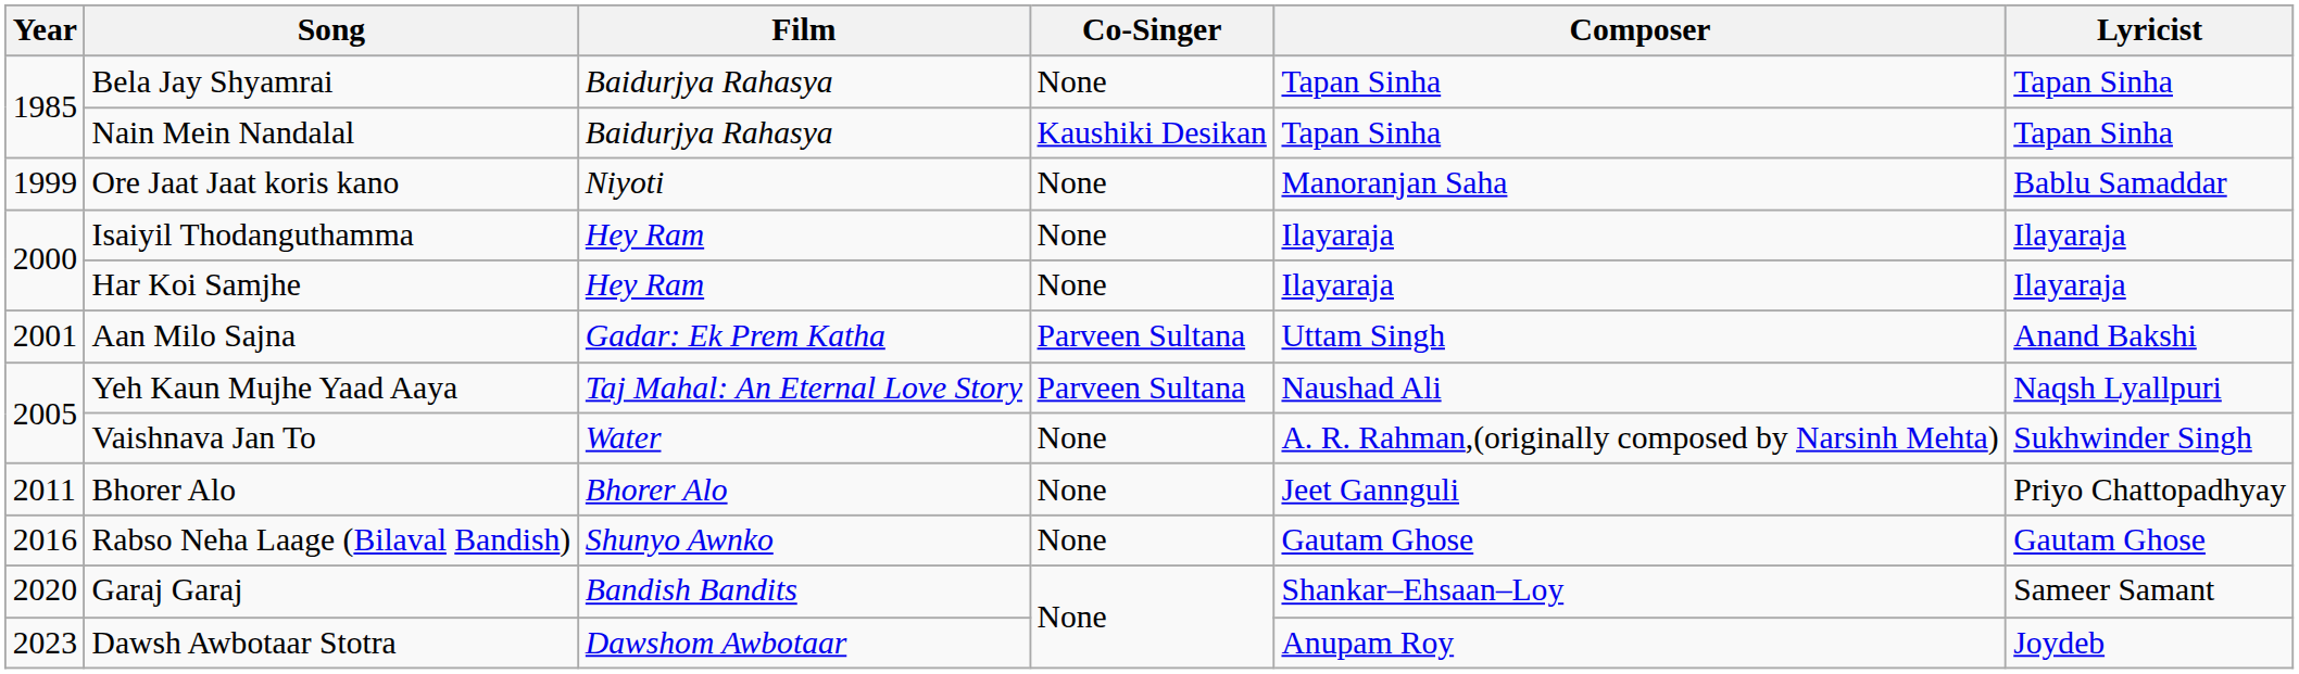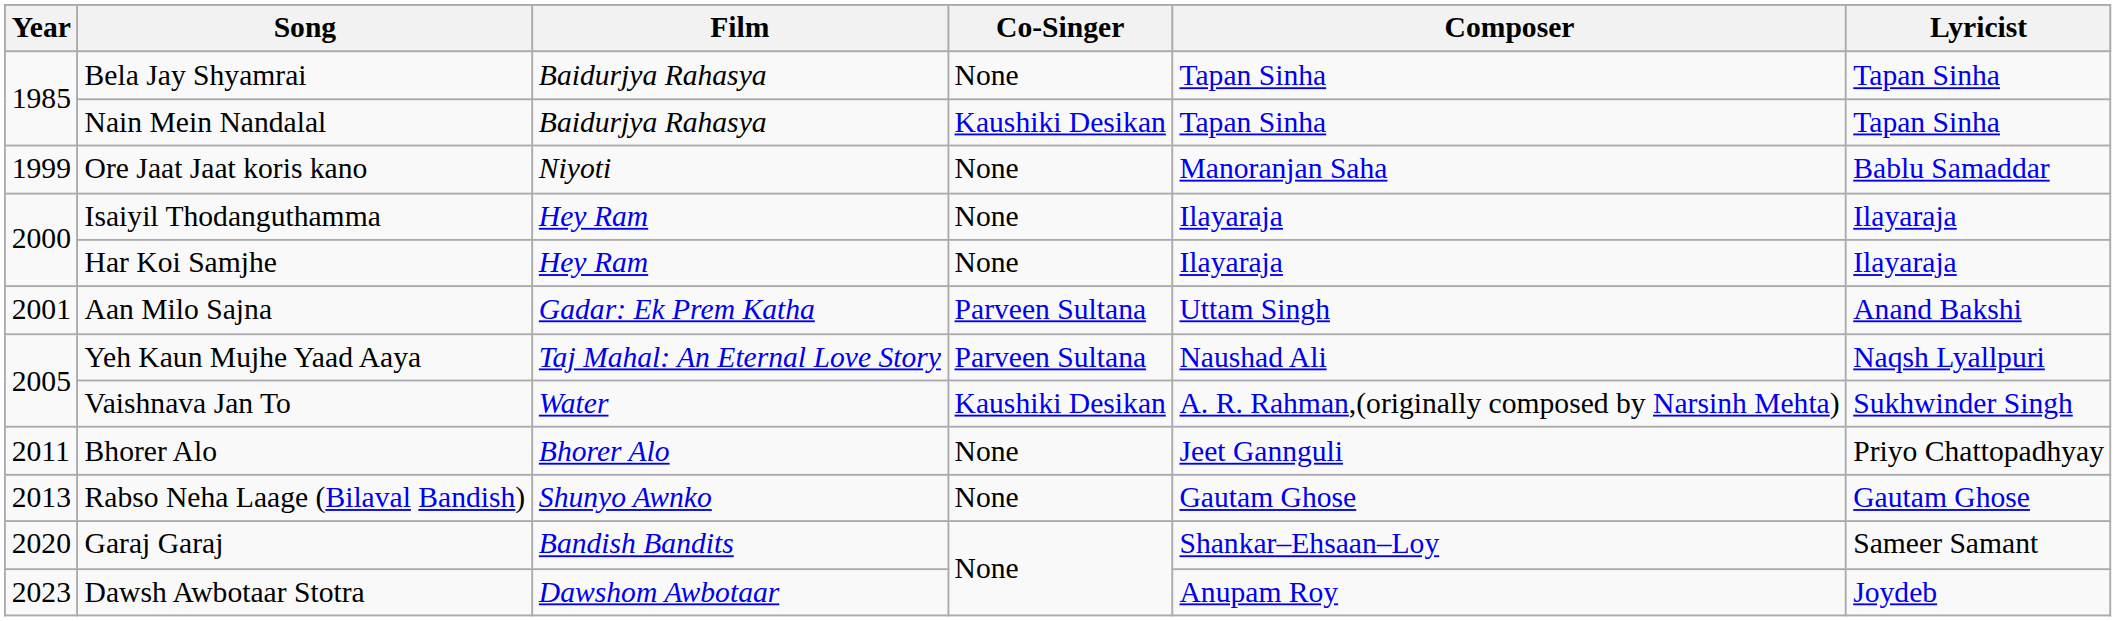 <table class="wikitable">
 <tr style="background:#b0c4de; text-align:center;">
 <th>Year</th>
 <th>Song</th>
 <th>Film</th>
 <th>Co-Singer</th>
 <th>Composer</th>
 <th>Lyricist</th>
 </tr>
 <tr>
 <td rowspan="2">1985</td>
 <td>Bela Jay Shyamrai</td>
 <td><em>Baidurjya Rahasya</em></td>
 <td>None</td>
 <td><a href='#'>Tapan Sinha</a></td>
 <td><a href='#'>Tapan Sinha</a></td>
 </tr>
 <tr>
 <td>Nain Mein Nandalal</td>
 <td><em>Baidurjya Rahasya</em></td>
 <td><a href='#'>Kaushiki Desikan</a></td>
 <td><a href='#'>Tapan Sinha</a></td>
 <td><a href='#'>Tapan Sinha</a></td>
 </tr>
 <tr>
 <td rowspan="1">1999</td>
 <td>Ore Jaat Jaat koris kano</td>
 <td><em>Niyoti</em></td>
 <td>None</td>
 <td><a href='#'>Manoranjan Saha</a></td>
 <td><a href='#'>Bablu Samaddar</a></td>
 </tr>
 <tr>
 <td rowspan="2">2000</td>
 <td>Isaiyil Thodanguthamma</td>
 <td><em><a href='#'>Hey Ram</a></em></td>
 <td>None</td>
 <td><a href='#'>Ilayaraja</a></td>
 <td><a href='#'>Ilayaraja</a></td>
 </tr>
 <tr>
 <td>Har Koi Samjhe</td>
 <td><em><a href='#'>Hey Ram</a></em></td>
 <td>None</td>
 <td><a href='#'>Ilayaraja</a></td>
 <td><a href='#'>Ilayaraja</a></td>
 </tr>
 <tr>
 <td rowspan="1">2001</td>
 <td>Aan Milo Sajna</td>
 <td><em><a href='#'>Gadar: Ek Prem Katha</a></em></td>
 <td><a href='#'>Parveen Sultana</a></td>
 <td><a href='#'>Uttam Singh</a></td>
 <td><a href='#'>Anand Bakshi</a></td>
 </tr>
 <tr>
 <td rowspan="2">2005</td>
 <td>Yeh Kaun Mujhe Yaad Aaya</td>
 <td><em><a href='#'>Taj Mahal: An Eternal Love Story</a></em></td>
 <td><a href='#'>Parveen Sultana</a></td>
 <td><a href='#'>Naushad Ali</a></td>
 <td><a href='#'>Naqsh Lyallpuri</a></td>
 </tr>
 <tr>
 <td>Vaishnava Jan To</td>
 <td><em><a href='#'>Water</a></em></td>
-<td>None</td>
+<td><a href='#'>Kaushiki Desikan</a></td>
 <td><a href='#'>A. R. Rahman</a>,(originally composed by <a href='#'>Narsinh Mehta</a>)</td>
 <td><a href='#'>Sukhwinder Singh</a></td>
 </tr>
 <tr>
 <td rowspan="1">2011</td>
 <td>Bhorer Alo</td>
 <td><em><a href='#'>Bhorer Alo</a></em></td>
 <td>None</td>
 <td><a href='#'>Jeet Gannguli</a></td>
 <td>Priyo Chattopadhyay</td>
 </tr>
 <tr>
-<td rowspan="1">2016</td>
+<td rowspan="1">2013</td>
 <td>Rabso Neha Laage (<a href='#'>Bilaval</a> <a href='#'>Bandish</a>)</td>
 <td><em><a href='#'>Shunyo Awnko</a></em></td>
 <td>None</td>
 <td><a href='#'>Gautam Ghose</a></td>
 <td><a href='#'>Gautam Ghose</a></td>
 </tr>
 <tr>
 <td rowspan="1">2020</td>
 <td>Garaj Garaj</td>
 <td><em><a href='#'>Bandish Bandits</a></em></td>
 <td rowspan="2">None</td>
 <td><a href='#'>Shankar–Ehsaan–Loy</a></td>
 <td>Sameer Samant</td>
 </tr>
 <tr>
 <td rowspan="1">2023</td>
 <td>Dawsh Awbotaar Stotra</td>
 <td><em><a href='#'>Dawshom Awbotaar</a></em></td>
 <td><a href='#'>Anupam Roy</a></td>
 <td><a href='#'>Joydeb</a></td>
 </tr>
 </table>
